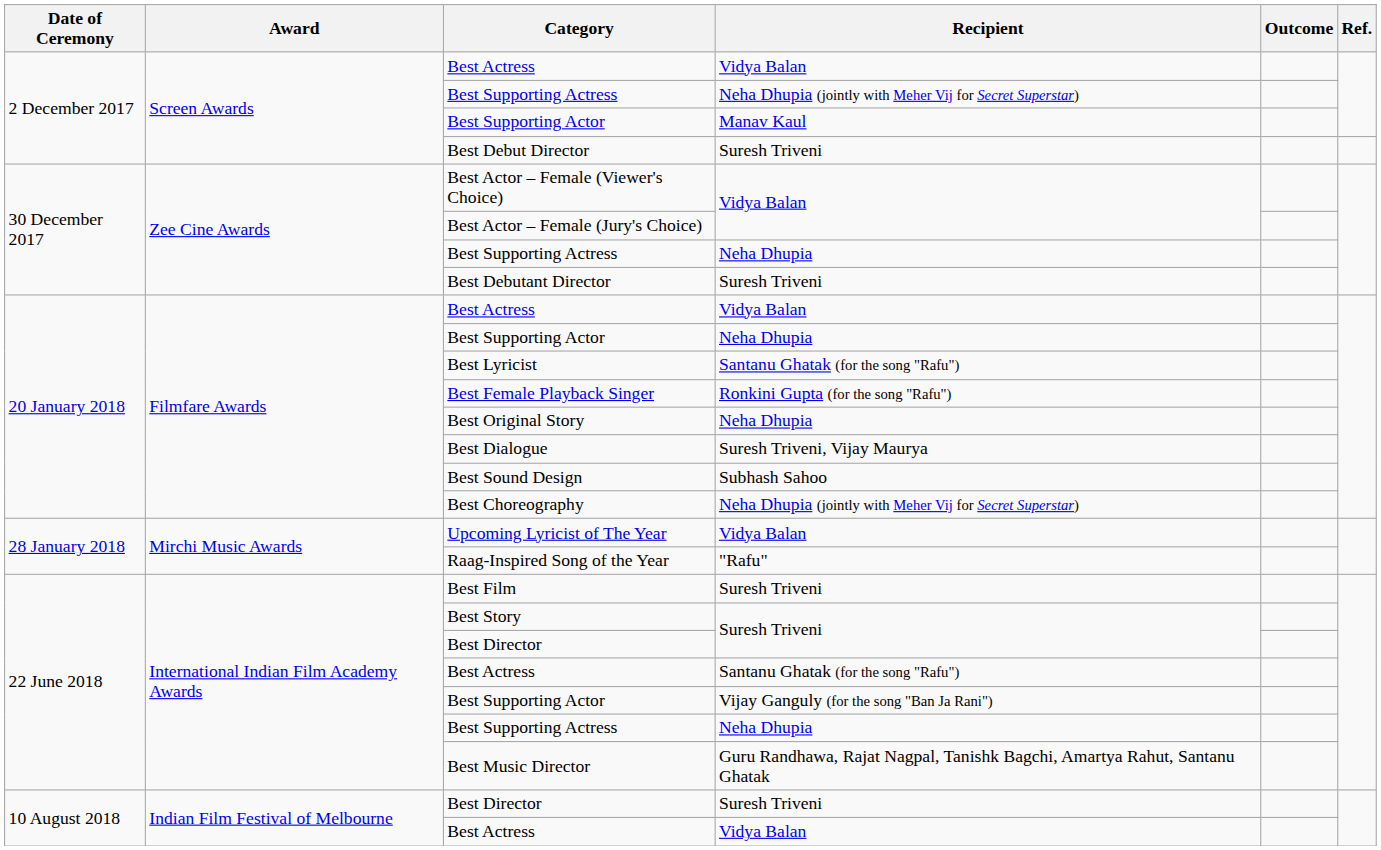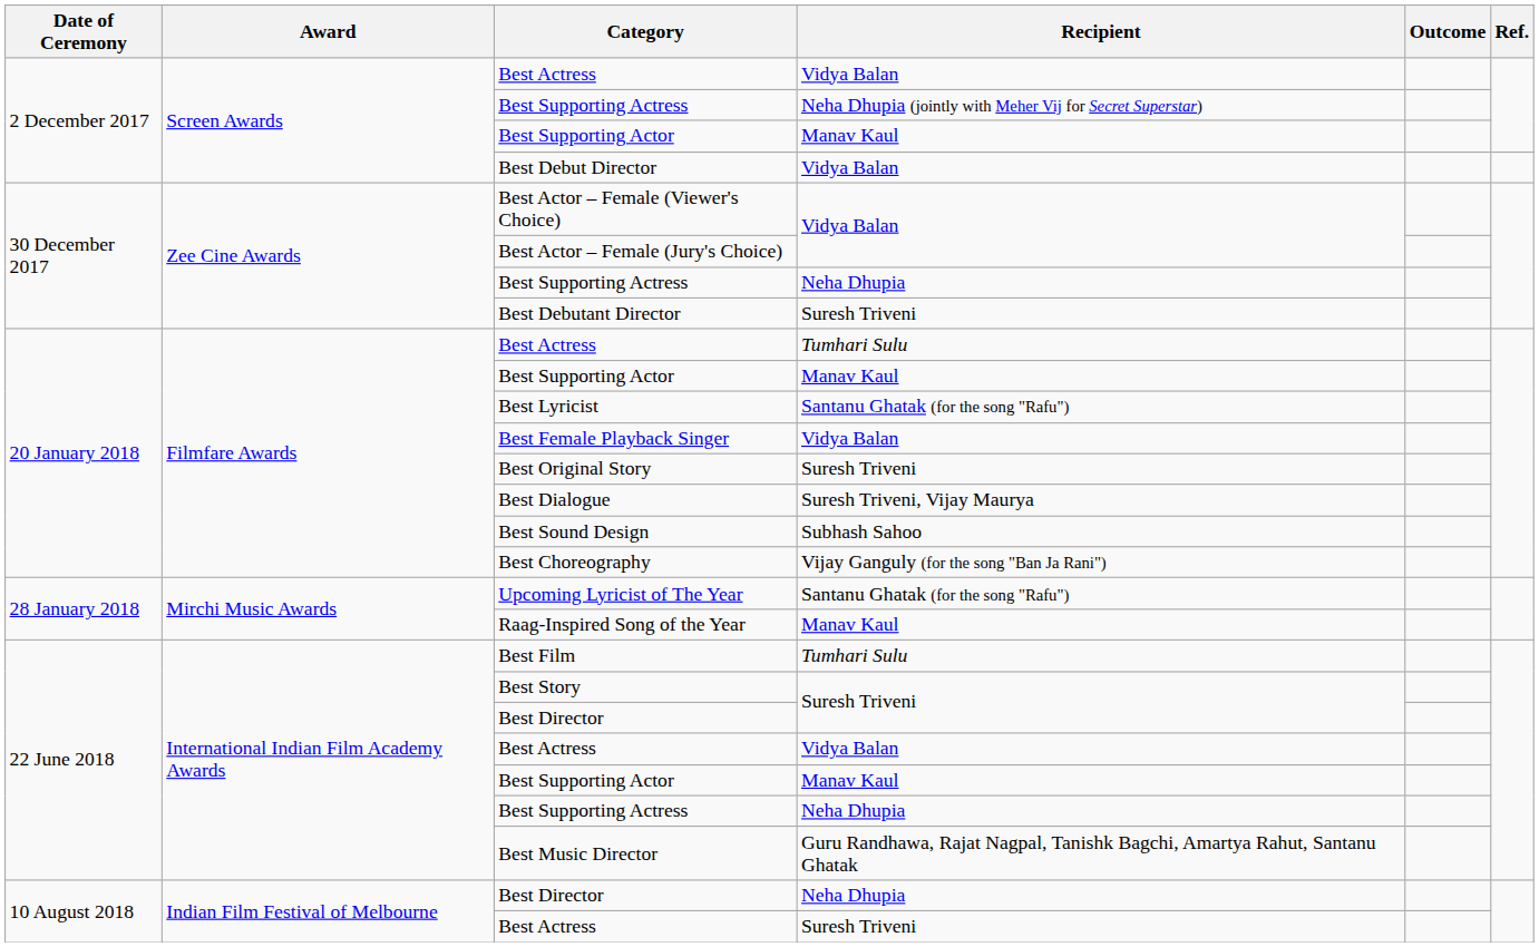 <table class="wikitable sortable">
 <tr>
 <th>Date of Ceremony</th>
 <th>Award</th>
 <th>Category</th>
 <th>Recipient</th>
 <th>Outcome</th>
 <th>Ref.</th>
 </tr>
 <tr>
 <td rowspan="4">2 December 2017</td>
 <td rowspan="4"><a href='#'>Screen Awards</a></td>
 <td><a href='#'>Best Actress</a></td>
 <td><a href='#'>Vidya Balan</a></td>
 <td></td>
 <td rowspan="3"></td>
 </tr>
 <tr>
 <td><a href='#'>Best Supporting Actress</a></td>
 <td><a href='#'>Neha Dhupia</a> <small>(jointly with <a href='#'>Meher Vij</a> for <em><a href='#'>Secret Superstar</a></em>)</small></td>
 <td></td>
 </tr>
 <tr>
 <td><a href='#'>Best Supporting Actor</a></td>
 <td><a href='#'>Manav Kaul</a></td>
 <td></td>
 </tr>
 <tr>
 <td>Best Debut Director</td>
-<td>Suresh Triveni</td>
+<td><a href='#'>Vidya Balan</a></td>
 <td></td>
 <td></td>
 </tr>
 <tr>
 <td rowspan="4">30 December 2017</td>
 <td rowspan="4"><a href='#'>Zee Cine Awards</a></td>
 <td>Best Actor – Female (Viewer's Choice)</td>
 <td rowspan="2"><a href='#'>Vidya Balan</a></td>
 <td></td>
 <td rowspan="4"></td>
 </tr>
 <tr>
 <td>Best Actor – Female (Jury's Choice)</td>
 <td></td>
 </tr>
 <tr>
 <td>Best Supporting Actress</td>
 <td><a href='#'>Neha Dhupia</a></td>
 <td></td>
 </tr>
 <tr>
 <td>Best Debutant Director</td>
 <td>Suresh Triveni</td>
 <td></td>
 </tr>
 <tr>
 <td rowspan="8"><a href='#'>20 January 2018</a></td>
 <td rowspan="8"><a href='#'>Filmfare Awards</a></td>
 <td><a href='#'>Best Actress</a></td>
-<td><a href='#'>Vidya Balan</a></td>
+<td><em>Tumhari Sulu</em></td>
 <td></td>
 <td rowspan="8"><br></td>
 </tr>
 <tr>
 <td>Best Supporting Actor</td>
-<td><a href='#'>Neha Dhupia</a></td>
+<td><a href='#'>Manav Kaul</a></td>
 <td></td>
 </tr>
 <tr>
 <td>Best Lyricist</td>
 <td><a href='#'>Santanu Ghatak</a> <small>(for the song "Rafu")</small></td>
 <td></td>
 </tr>
 <tr>
 <td><a href='#'>Best Female Playback Singer</a></td>
-<td><a href='#'>Ronkini Gupta</a> <small>(for the song "Rafu")</small></td>
+<td><a href='#'>Vidya Balan</a></td>
 <td></td>
 </tr>
 <tr>
 <td>Best Original Story</td>
-<td><a href='#'>Neha Dhupia</a></td>
+<td>Suresh Triveni</td>
 <td></td>
 </tr>
 <tr>
 <td>Best Dialogue</td>
 <td>Suresh Triveni, Vijay Maurya</td>
 <td></td>
 </tr>
 <tr>
 <td>Best Sound Design</td>
 <td>Subhash Sahoo</td>
 <td></td>
 </tr>
 <tr>
 <td>Best Choreography</td>
-<td><a href='#'>Neha Dhupia</a> <small>(jointly with <a href='#'>Meher Vij</a> for <em><a href='#'>Secret Superstar</a></em>)</small></td>
+<td>Vijay Ganguly <small>(for the song "Ban Ja Rani")</small></td>
 <td></td>
 </tr>
 <tr>
 <td rowspan="2"><a href='#'>28 January 2018</a></td>
 <td rowspan="2"><a href='#'>Mirchi Music Awards</a></td>
 <td><a href='#'>Upcoming Lyricist of The Year</a></td>
-<td><a href='#'>Vidya Balan</a></td>
+<td>Santanu Ghatak <small>(for the song "Rafu")</small></td>
 <td></td>
 <td rowspan="2"></td>
 </tr>
 <tr>
 <td>Raag-Inspired Song of the Year</td>
-<td>"Rafu"</td>
+<td><a href='#'>Manav Kaul</a></td>
 <td></td>
 </tr>
 <tr>
 <td rowspan="7">22 June 2018</td>
 <td rowspan="7"><a href='#'>International Indian Film Academy Awards</a></td>
 <td>Best Film</td>
-<td>Suresh Triveni</td>
+<td><em>Tumhari Sulu</em></td>
 <td></td>
 <td rowspan="7"></td>
 </tr>
 <tr>
 <td>Best Story</td>
 <td rowspan="2">Suresh Triveni</td>
 <td></td>
 </tr>
 <tr>
 <td>Best Director</td>
 <td></td>
 </tr>
 <tr>
 <td>Best Actress</td>
-<td>Santanu Ghatak <small>(for the song "Rafu")</small></td>
+<td><a href='#'>Vidya Balan</a></td>
 <td></td>
 </tr>
 <tr>
 <td>Best Supporting Actor</td>
-<td>Vijay Ganguly <small>(for the song "Ban Ja Rani")</small></td>
+<td><a href='#'>Manav Kaul</a></td>
 <td></td>
 </tr>
 <tr>
 <td>Best Supporting Actress</td>
 <td><a href='#'>Neha Dhupia</a></td>
 <td></td>
 </tr>
 <tr>
 <td>Best Music Director</td>
 <td>Guru Randhawa, Rajat Nagpal, Tanishk Bagchi, Amartya Rahut, Santanu Ghatak</td>
 <td></td>
 </tr>
 <tr>
 <td rowspan="2">10 August 2018</td>
 <td rowspan="2"><a href='#'>Indian Film Festival of Melbourne</a></td>
 <td>Best Director</td>
-<td>Suresh Triveni</td>
+<td><a href='#'>Neha Dhupia</a></td>
 <td></td>
 <td rowspan="2"></td>
 </tr>
 <tr>
 <td>Best Actress</td>
-<td><a href='#'>Vidya Balan</a></td>
+<td>Suresh Triveni</td>
 <td></td>
 </tr>
 </table>
